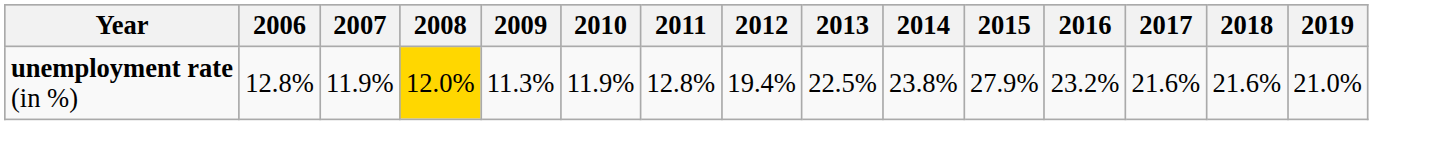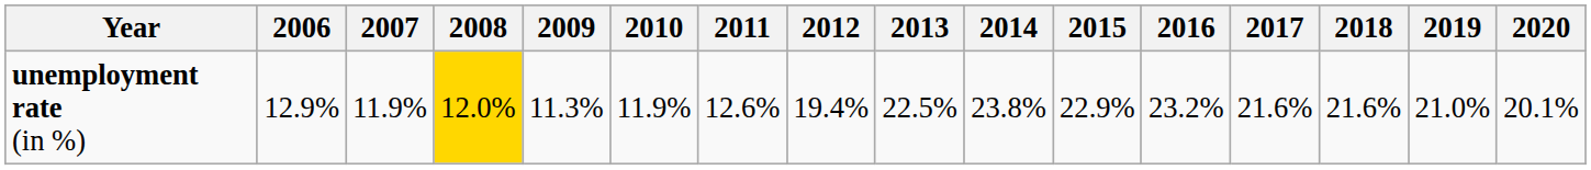 <table class="wikitable">
 <tr>
 <th>Year</th>
 <th>2006</th>
 <th>2007</th>
 <th>2008</th>
 <th>2009</th>
 <th>2010</th>
 <th>2011</th>
 <th>2012</th>
 <th>2013</th>
 <th>2014</th>
 <th>2015</th>
 <th>2016</th>
 <th>2017</th>
 <th>2018</th>
 <th>2019</th>
+<th>2020</th>
 </tr>
 <tr>
 <td><strong>unemployment rate</strong><br>(in %)</td>
-<td>12.8%</td>
+<td>12.9%</td>
 <td>11.9%</td>
 <td style="background: gold;">12.0%</td>
 <td>11.3%</td>
 <td>11.9%</td>
-<td>12.8%</td>
+<td>12.6%</td>
 <td>19.4%</td>
 <td>22.5%</td>
 <td>23.8%</td>
-<td>27.9%</td>
+<td>22.9%</td>
 <td>23.2%</td>
 <td>21.6%</td>
 <td>21.6%</td>
 <td>21.0%</td>
+<td>20.1%</td>
 </tr>
 </table>
